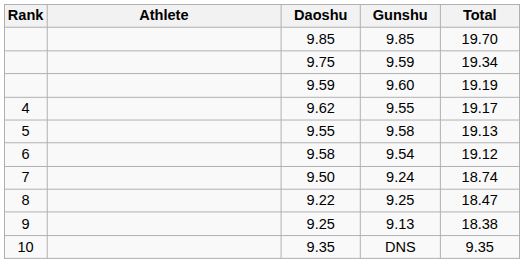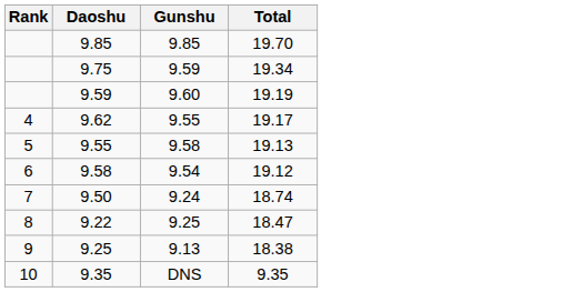 <table class="wikitable" style="text-align:center">
 <tr>
 <th width="20">Rank</th>
-<th width="250">Athlete</th>
 <th width="80">Daoshu</th>
 <th width="80">Gunshu</th>
 <th width="80">Total</th>
 </tr>
 <tr>
 <td></td>
-<td align="left"></td>
 <td>9.85</td>
 <td>9.85</td>
 <td>19.70</td>
 </tr>
 <tr>
 <td></td>
-<td align="left"></td>
 <td>9.75</td>
 <td>9.59</td>
 <td>19.34</td>
 </tr>
 <tr>
 <td></td>
-<td align="left"></td>
 <td>9.59</td>
 <td>9.60</td>
 <td>19.19</td>
 </tr>
 <tr>
 <td>4</td>
-<td align="left"></td>
 <td>9.62</td>
 <td>9.55</td>
 <td>19.17</td>
 </tr>
 <tr>
 <td>5</td>
-<td align="left"></td>
 <td>9.55</td>
 <td>9.58</td>
 <td>19.13</td>
 </tr>
 <tr>
 <td>6</td>
-<td align="left"></td>
 <td>9.58</td>
 <td>9.54</td>
 <td>19.12</td>
 </tr>
 <tr>
 <td>7</td>
-<td align="left"></td>
 <td>9.50</td>
 <td>9.24</td>
 <td>18.74</td>
 </tr>
 <tr>
 <td>8</td>
-<td align="left"></td>
 <td>9.22</td>
 <td>9.25</td>
 <td>18.47</td>
 </tr>
 <tr>
 <td>9</td>
-<td align="left"></td>
 <td>9.25</td>
 <td>9.13</td>
 <td>18.38</td>
 </tr>
 <tr>
 <td>10</td>
-<td align="left"></td>
 <td>9.35</td>
 <td>DNS</td>
 <td>9.35</td>
 </tr>
 </table>
